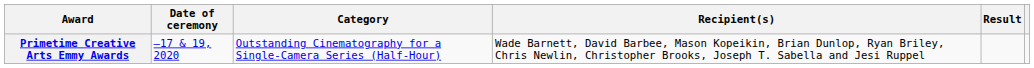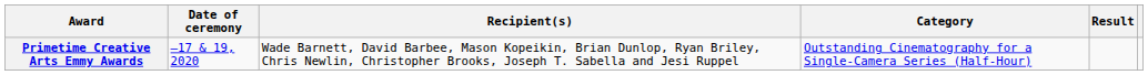 <table class="wikitable plainrowheaders sortable">
 <tr>
 <th scope="col">Award</th>
 <th scope="col">Date of ceremony</th>
+<th scope="col">Recipient(s)</th>
 <th scope="col">Category</th>
-<th scope="col">Recipient(s)</th>
 <th scope="col">Result</th>
 <th scope="col" class="unsortable"></th>
 </tr>
 <tr>
 <th scope="row" style="text-align:center;"><a href='#'>Primetime Creative Arts Emmy Awards</a></th>
 <td><a href='#'>–17 & 19, 2020</a></td>
+<td data-sort-value="Barnett, Wade, David Barbee">Wade Barnett, David Barbee, Mason Kopeikin, Brian Dunlop, Ryan Briley, Chris Newlin, Christopher Brooks, Joseph T. Sabella and Jesi Ruppel</td>
 <td><a href='#'>Outstanding Cinematography for a Single-Camera Series (Half-Hour)</a></td>
-<td data-sort-value="Barnett, Wade, David Barbee">Wade Barnett, David Barbee, Mason Kopeikin, Brian Dunlop, Ryan Briley, Chris Newlin, Christopher Brooks, Joseph T. Sabella and Jesi Ruppel</td>
 <td></td>
 <td scope="row" style="text-align:center;"></td>
 </tr>
 </table>
